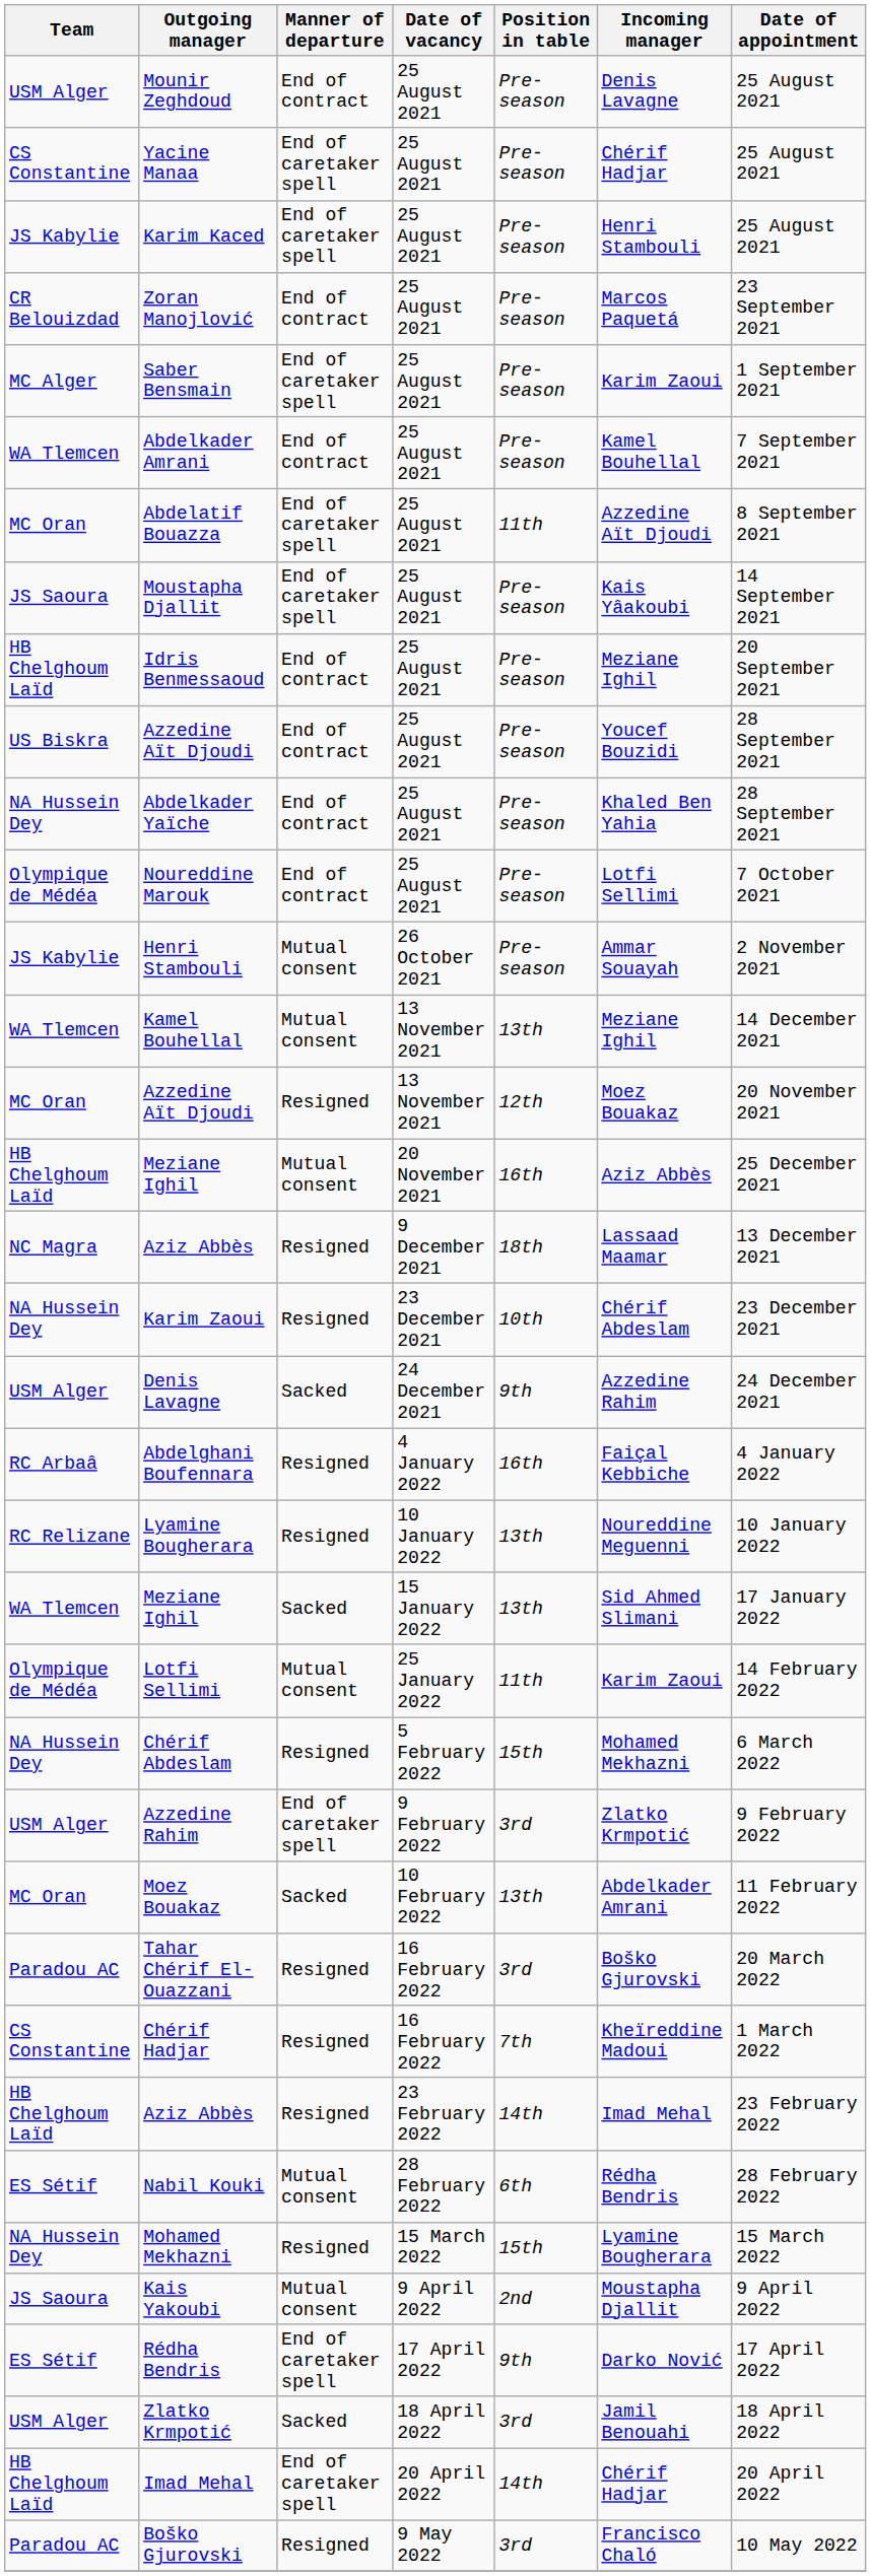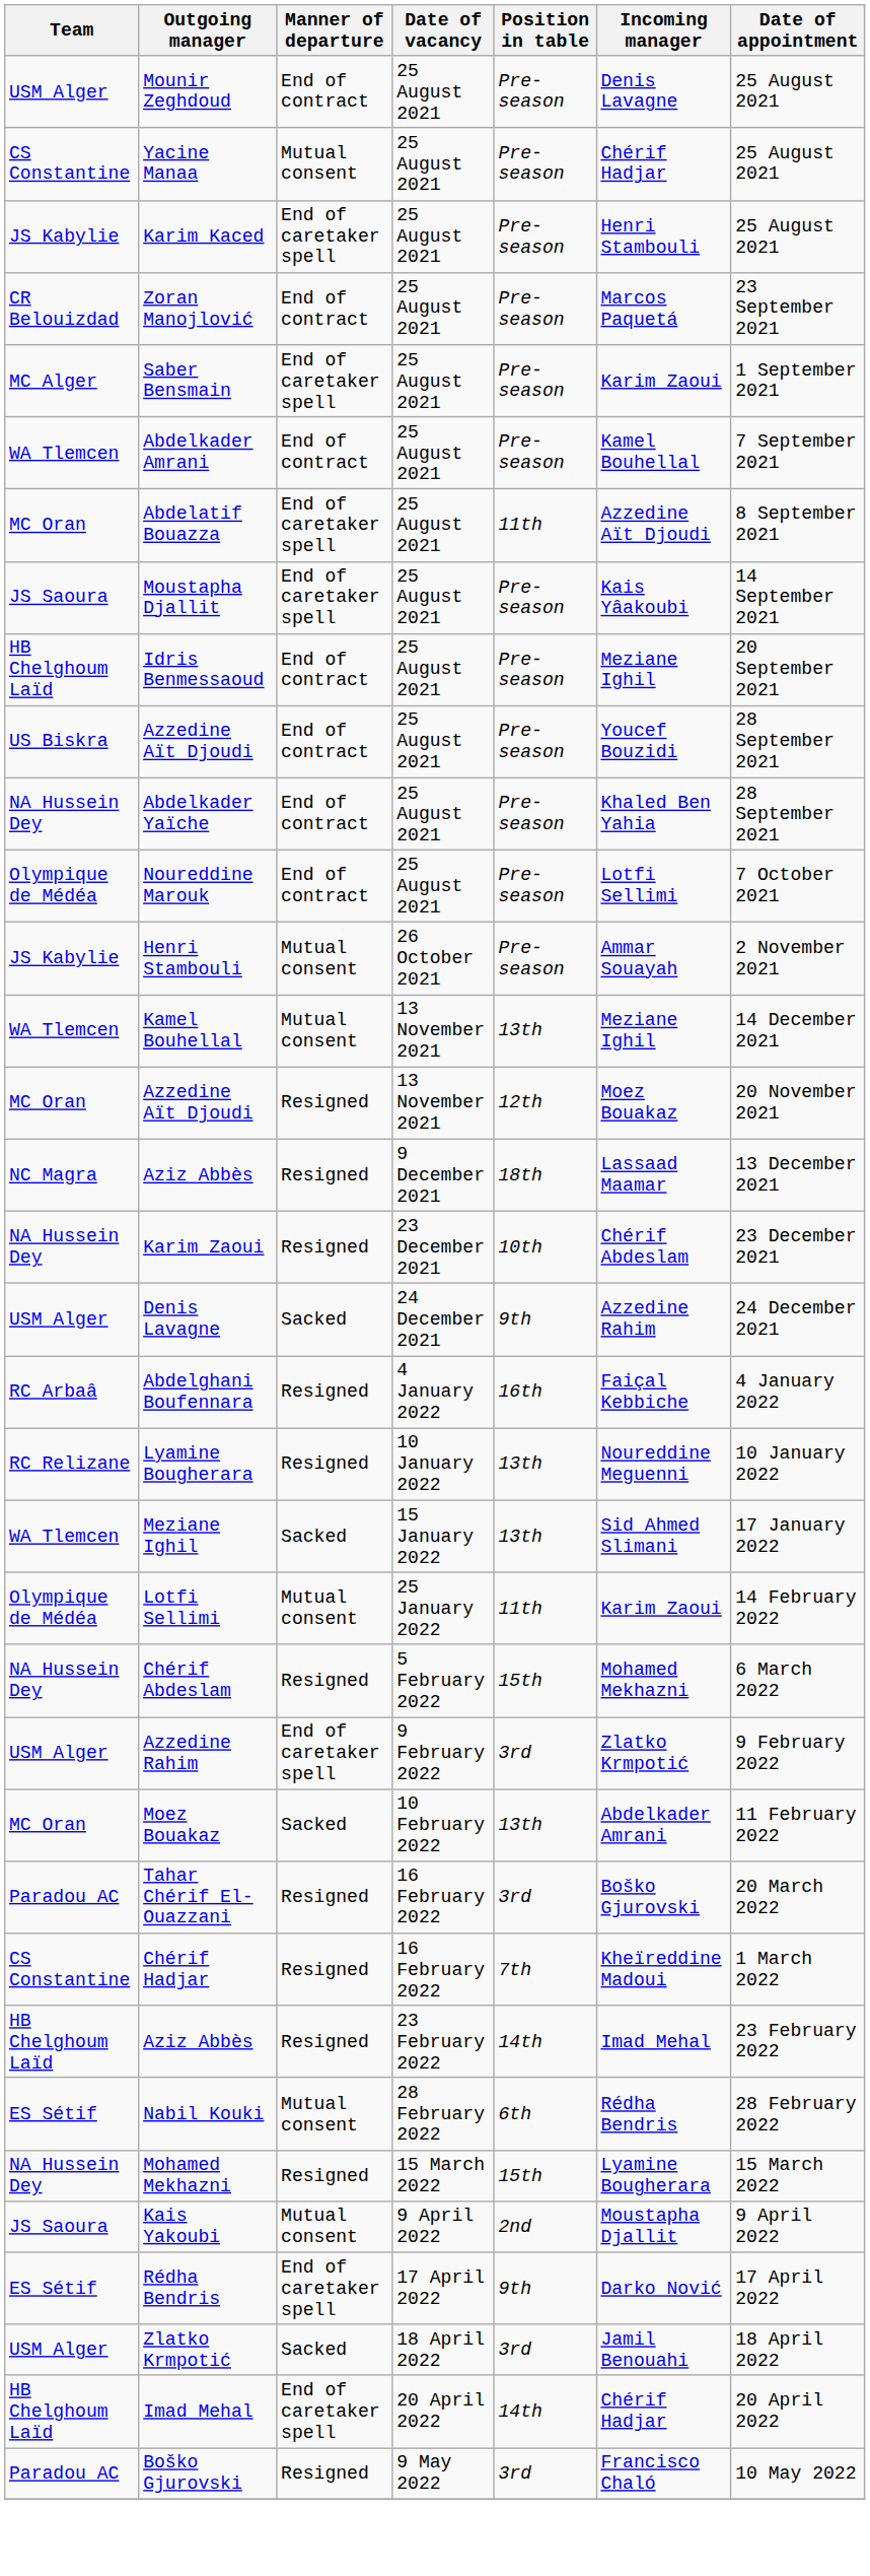 <table class="wikitable sortable">
 <tr>
 <th>Team</th>
 <th>Outgoing manager</th>
 <th>Manner of<br>departure</th>
 <th>Date of vacancy</th>
 <th>Position in table</th>
 <th>Incoming manager</th>
 <th>Date of<br>appointment</th>
 </tr>
 <tr>
 <td><a href='#'>USM Alger</a></td>
 <td> <a href='#'>Mounir Zeghdoud</a></td>
 <td>End of contract</td>
 <td>25 August 2021</td>
 <td><em>Pre-season</em></td>
 <td> <a href='#'>Denis Lavagne</a></td>
 <td>25 August 2021</td>
 </tr>
 <tr>
 <td><a href='#'>CS Constantine</a></td>
 <td> <a href='#'>Yacine Manaa</a></td>
-<td>End of caretaker spell</td>
+<td>Mutual consent</td>
 <td>25 August 2021</td>
 <td><em>Pre-season</em></td>
 <td> <a href='#'>Chérif Hadjar</a></td>
 <td>25 August 2021</td>
 </tr>
 <tr>
 <td><a href='#'>JS Kabylie</a></td>
 <td> <a href='#'>Karim Kaced</a></td>
 <td>End of caretaker spell</td>
 <td>25 August 2021</td>
 <td><em>Pre-season</em></td>
 <td> <a href='#'>Henri Stambouli</a></td>
 <td>25 August 2021</td>
 </tr>
 <tr>
 <td><a href='#'>CR Belouizdad</a></td>
 <td> <a href='#'>Zoran Manojlović</a></td>
 <td>End of contract</td>
 <td>25 August 2021</td>
 <td><em>Pre-season</em></td>
 <td> <a href='#'>Marcos Paquetá</a></td>
 <td>23 September 2021</td>
 </tr>
 <tr>
 <td><a href='#'>MC Alger</a></td>
 <td> <a href='#'>Saber Bensmain</a></td>
 <td>End of caretaker spell</td>
 <td>25 August 2021</td>
 <td><em>Pre-season</em></td>
 <td> <a href='#'>Karim Zaoui</a></td>
 <td>1 September 2021 </td>
 </tr>
 <tr>
 <td><a href='#'>WA Tlemcen</a></td>
 <td> <a href='#'>Abdelkader Amrani</a></td>
 <td>End of contract</td>
 <td>25 August 2021</td>
 <td><em>Pre-season</em></td>
 <td> <a href='#'>Kamel Bouhellal</a></td>
 <td>7 September 2021</td>
 </tr>
 <tr>
 <td><a href='#'>MC Oran</a></td>
 <td> <a href='#'>Abdelatif Bouazza</a></td>
 <td>End of caretaker spell</td>
 <td>25 August 2021</td>
 <td><em>11th</em></td>
 <td> <a href='#'>Azzedine Aït Djoudi</a></td>
 <td>8 September 2021</td>
 </tr>
 <tr>
 <td><a href='#'>JS Saoura</a></td>
 <td> <a href='#'>Moustapha Djallit</a></td>
 <td>End of caretaker spell</td>
 <td>25 August 2021</td>
 <td><em>Pre-season</em></td>
 <td> <a href='#'>Kais Yâakoubi</a></td>
 <td>14 September 2021</td>
 </tr>
 <tr>
 <td><a href='#'>HB Chelghoum Laïd</a></td>
 <td> <a href='#'>Idris Benmessaoud</a></td>
 <td>End of contract</td>
 <td>25 August 2021</td>
 <td><em>Pre-season</em></td>
 <td> <a href='#'>Meziane Ighil</a></td>
 <td>20 September 2021</td>
 </tr>
 <tr>
 <td><a href='#'>US Biskra</a></td>
 <td> <a href='#'>Azzedine Aït Djoudi</a></td>
 <td>End of contract</td>
 <td>25 August 2021</td>
 <td><em>Pre-season</em></td>
 <td> <a href='#'>Youcef Bouzidi</a></td>
 <td>28 September 2021</td>
 </tr>
 <tr>
 <td><a href='#'>NA Hussein Dey</a></td>
 <td> <a href='#'>Abdelkader Yaïche</a></td>
 <td>End of contract</td>
 <td>25 August 2021</td>
 <td><em>Pre-season</em></td>
 <td> <a href='#'>Khaled Ben Yahia</a></td>
 <td>28 September 2021</td>
 </tr>
 <tr>
 <td><a href='#'>Olympique de Médéa</a></td>
 <td> <a href='#'>Noureddine Marouk</a></td>
 <td>End of contract</td>
 <td>25 August 2021</td>
 <td><em>Pre-season</em></td>
 <td> <a href='#'>Lotfi Sellimi</a></td>
 <td>7 October 2021</td>
 </tr>
 <tr>
 <td><a href='#'>JS Kabylie</a></td>
 <td> <a href='#'>Henri Stambouli</a></td>
 <td>Mutual consent</td>
 <td>26 October 2021</td>
 <td><em>Pre-season</em></td>
 <td> <a href='#'>Ammar Souayah</a></td>
 <td>2 November 2021</td>
 </tr>
 <tr>
 <td><a href='#'>WA Tlemcen</a></td>
 <td> <a href='#'>Kamel Bouhellal</a></td>
 <td>Mutual consent</td>
 <td>13 November 2021</td>
 <td><em>13th</em></td>
 <td> <a href='#'>Meziane Ighil</a></td>
 <td>14 December 2021</td>
 </tr>
 <tr>
 <td><a href='#'>MC Oran</a></td>
 <td> <a href='#'>Azzedine Aït Djoudi</a></td>
 <td>Resigned</td>
 <td>13 November 2021</td>
 <td><em>12th</em></td>
 <td> <a href='#'>Moez Bouakaz</a></td>
 <td>20 November 2021</td>
-</tr>
-<tr>
-<td><a href='#'>HB Chelghoum Laïd</a></td>
-<td> <a href='#'>Meziane Ighil</a></td>
-<td>Mutual consent</td>
-<td>20 November 2021</td>
-<td><em>16th</em></td>
-<td> <a href='#'>Aziz Abbès</a></td>
-<td>25 December 2021</td>
 </tr>
 <tr>
 <td><a href='#'>NC Magra</a></td>
 <td> <a href='#'>Aziz Abbès</a></td>
 <td>Resigned</td>
 <td>9 December 2021</td>
 <td><em>18th</em></td>
 <td> <a href='#'>Lassaad Maamar</a></td>
 <td>13 December 2021</td>
 </tr>
 <tr>
 <td><a href='#'>NA Hussein Dey</a></td>
 <td> <a href='#'>Karim Zaoui</a></td>
 <td>Resigned</td>
 <td>23 December 2021</td>
 <td><em>10th</em></td>
 <td> <a href='#'>Chérif Abdeslam</a></td>
 <td>23 December 2021</td>
 </tr>
 <tr>
 <td><a href='#'>USM Alger</a></td>
 <td> <a href='#'>Denis Lavagne</a></td>
 <td>Sacked</td>
 <td>24 December 2021</td>
 <td><em>9th</em></td>
 <td> <a href='#'>Azzedine Rahim</a></td>
 <td>24 December 2021</td>
 </tr>
 <tr>
 <td><a href='#'>RC Arbaâ</a></td>
 <td> <a href='#'>Abdelghani Boufennara</a></td>
 <td>Resigned</td>
 <td>4 January 2022</td>
 <td><em>16th</em></td>
 <td> <a href='#'>Faiçal Kebbiche</a></td>
 <td>4 January 2022</td>
 </tr>
 <tr>
 <td><a href='#'>RC Relizane</a></td>
 <td> <a href='#'>Lyamine Bougherara</a></td>
 <td>Resigned</td>
 <td>10 January 2022</td>
 <td><em>13th</em></td>
 <td> <a href='#'>Noureddine Meguenni</a></td>
 <td>10 January 2022</td>
 </tr>
 <tr>
 <td><a href='#'>WA Tlemcen</a></td>
 <td> <a href='#'>Meziane Ighil</a></td>
 <td>Sacked</td>
 <td>15 January 2022</td>
 <td><em>13th</em></td>
 <td> <a href='#'>Sid Ahmed Slimani</a></td>
 <td>17 January 2022</td>
 </tr>
 <tr>
 <td><a href='#'>Olympique de Médéa</a></td>
 <td> <a href='#'>Lotfi Sellimi</a></td>
 <td>Mutual consent</td>
 <td>25 January 2022</td>
 <td><em>11th</em></td>
 <td> <a href='#'>Karim Zaoui</a></td>
 <td>14 February 2022</td>
 </tr>
 <tr>
 <td><a href='#'>NA Hussein Dey</a></td>
 <td> <a href='#'>Chérif Abdeslam</a></td>
 <td>Resigned</td>
 <td>5 February 2022</td>
 <td><em>15th</em></td>
 <td> <a href='#'>Mohamed Mekhazni</a></td>
 <td>6 March 2022</td>
 </tr>
 <tr>
 <td><a href='#'>USM Alger</a></td>
 <td> <a href='#'>Azzedine Rahim</a></td>
 <td>End of caretaker spell</td>
 <td>9 February 2022</td>
 <td><em>3rd</em></td>
 <td> <a href='#'>Zlatko Krmpotić</a></td>
 <td>9 February 2022</td>
 </tr>
 <tr>
 <td><a href='#'>MC Oran</a></td>
 <td> <a href='#'>Moez Bouakaz</a></td>
 <td>Sacked</td>
 <td>10 February 2022</td>
 <td><em>13th</em></td>
 <td> <a href='#'>Abdelkader Amrani</a></td>
 <td>11 February 2022</td>
 </tr>
 <tr>
 <td><a href='#'>Paradou AC</a></td>
 <td> <a href='#'>Tahar Chérif El-Ouazzani</a></td>
 <td>Resigned</td>
 <td>16 February 2022</td>
 <td><em>3rd</em></td>
 <td> <a href='#'>Boško Gjurovski</a></td>
 <td>20 March 2022</td>
 </tr>
 <tr>
 <td><a href='#'>CS Constantine</a></td>
 <td> <a href='#'>Chérif Hadjar</a></td>
 <td>Resigned</td>
 <td>16 February 2022</td>
 <td><em>7th</em></td>
 <td> <a href='#'>Kheïreddine Madoui</a></td>
 <td>1 March 2022</td>
 </tr>
 <tr>
 <td><a href='#'>HB Chelghoum Laïd</a></td>
 <td> <a href='#'>Aziz Abbès</a></td>
 <td>Resigned</td>
 <td>23 February 2022</td>
 <td><em>14th</em></td>
 <td> <a href='#'>Imad Mehal</a></td>
 <td>23 February 2022</td>
 </tr>
 <tr>
 <td><a href='#'>ES Sétif</a></td>
 <td> <a href='#'>Nabil Kouki</a></td>
 <td>Mutual consent</td>
 <td>28 February 2022</td>
 <td><em>6th</em></td>
 <td> <a href='#'>Rédha Bendris</a></td>
 <td>28 February 2022</td>
 </tr>
 <tr>
 <td><a href='#'>NA Hussein Dey</a></td>
 <td> <a href='#'>Mohamed Mekhazni</a></td>
 <td>Resigned</td>
 <td>15 March 2022</td>
 <td><em>15th</em></td>
 <td> <a href='#'>Lyamine Bougherara</a></td>
 <td>15 March 2022</td>
 </tr>
 <tr>
 <td><a href='#'>JS Saoura</a></td>
 <td> <a href='#'>Kais Yakoubi</a></td>
 <td>Mutual consent</td>
 <td>9 April 2022</td>
 <td><em>2nd</em></td>
 <td> <a href='#'>Moustapha Djallit</a></td>
 <td>9 April 2022</td>
 </tr>
 <tr>
 <td><a href='#'>ES Sétif</a></td>
 <td> <a href='#'>Rédha Bendris</a></td>
 <td>End of caretaker spell</td>
 <td>17 April 2022</td>
 <td><em>9th</em></td>
 <td> <a href='#'>Darko Nović</a></td>
 <td>17 April 2022</td>
 </tr>
 <tr>
 <td><a href='#'>USM Alger</a></td>
 <td> <a href='#'>Zlatko Krmpotić</a></td>
 <td>Sacked</td>
 <td>18 April 2022</td>
 <td><em>3rd</em></td>
 <td> <a href='#'>Jamil Benouahi</a></td>
 <td>18 April 2022</td>
 </tr>
 <tr>
 <td><a href='#'>HB Chelghoum Laïd</a></td>
 <td> <a href='#'>Imad Mehal</a></td>
 <td>End of caretaker spell</td>
 <td>20 April 2022</td>
 <td><em>14th</em></td>
 <td> <a href='#'>Chérif Hadjar</a></td>
 <td>20 April 2022</td>
 </tr>
 <tr>
 <td><a href='#'>Paradou AC</a></td>
 <td> <a href='#'>Boško Gjurovski</a></td>
 <td>Resigned</td>
 <td>9 May 2022</td>
 <td><em>3rd</em></td>
 <td> <a href='#'>Francisco Chaló</a></td>
 <td>10 May 2022</td>
 </tr>
 <tr>
 </tr>
 </table>
